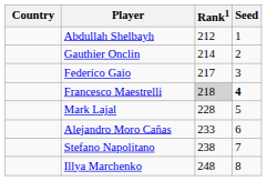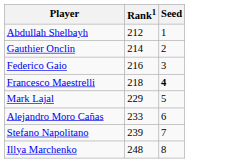 <table class="sortable wikitable">
 <tr>
-<th width="70">Country</th>
 <th width="175">Player</th>
 <th>Rank<sup>1</sup></th>
 <th>Seed</th>
 </tr>
 <tr>
-<td></td>
 <td><a href='#'>Abdullah Shelbayh</a></td>
 <td>212</td>
 <td>1</td>
 </tr>
 <tr>
-<td></td>
 <td><a href='#'>Gauthier Onclin</a></td>
 <td>214</td>
 <td>2</td>
 </tr>
 <tr>
-<td></td>
 <td><a href='#'>Federico Gaio</a></td>
-<td>217</td>
+<td>216</td>
 <td>3</td>
 </tr>
 <tr>
-<td></td>
 <td><a href='#'>Francesco Maestrelli</a></td>
-<td style="background: lightgrey;">218</td>
+<td>218</td>
 <td><strong>4</strong></td>
 </tr>
 <tr>
-<td></td>
 <td><a href='#'>Mark Lajal</a></td>
-<td>228</td>
+<td>229</td>
 <td>5</td>
 </tr>
 <tr>
-<td></td>
 <td><a href='#'>Alejandro Moro Cañas</a></td>
 <td>233</td>
 <td>6</td>
 </tr>
 <tr>
-<td></td>
 <td><a href='#'>Stefano Napolitano</a></td>
-<td>238</td>
+<td>239</td>
 <td>7</td>
 </tr>
 <tr>
-<td></td>
 <td><a href='#'>Illya Marchenko</a></td>
 <td>248</td>
 <td>8</td>
 </tr>
 </table>
